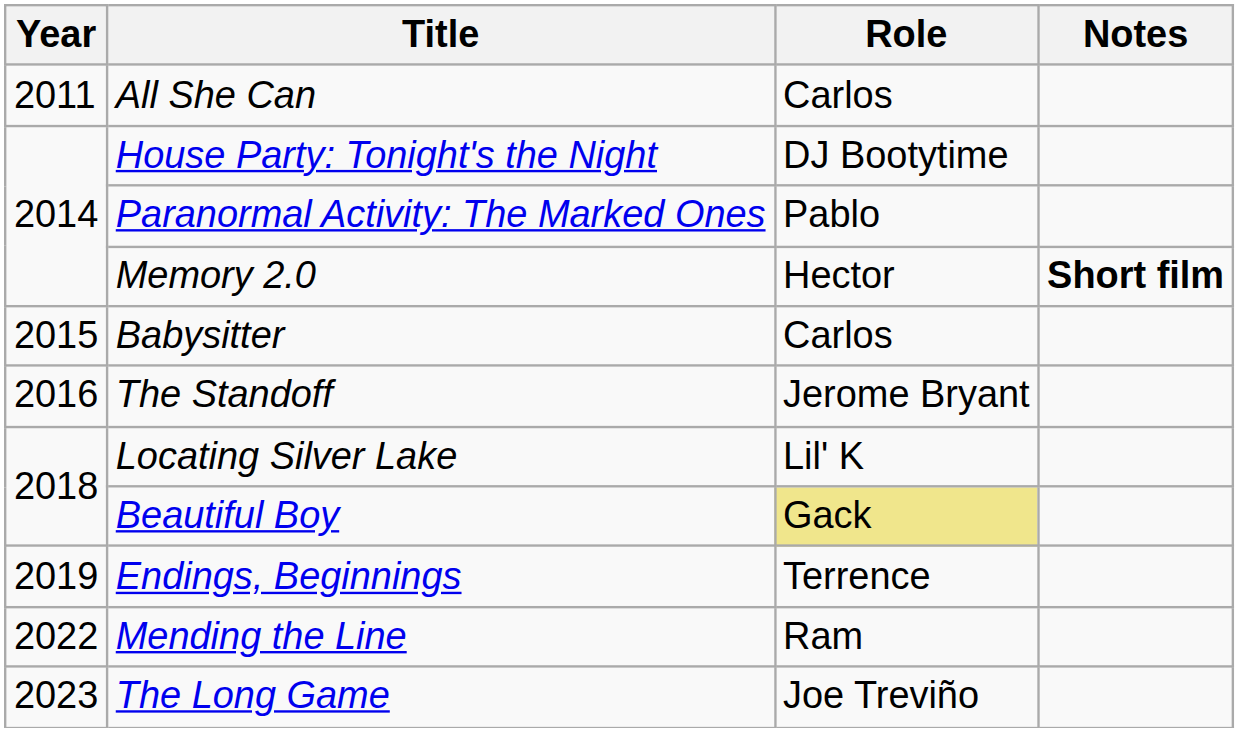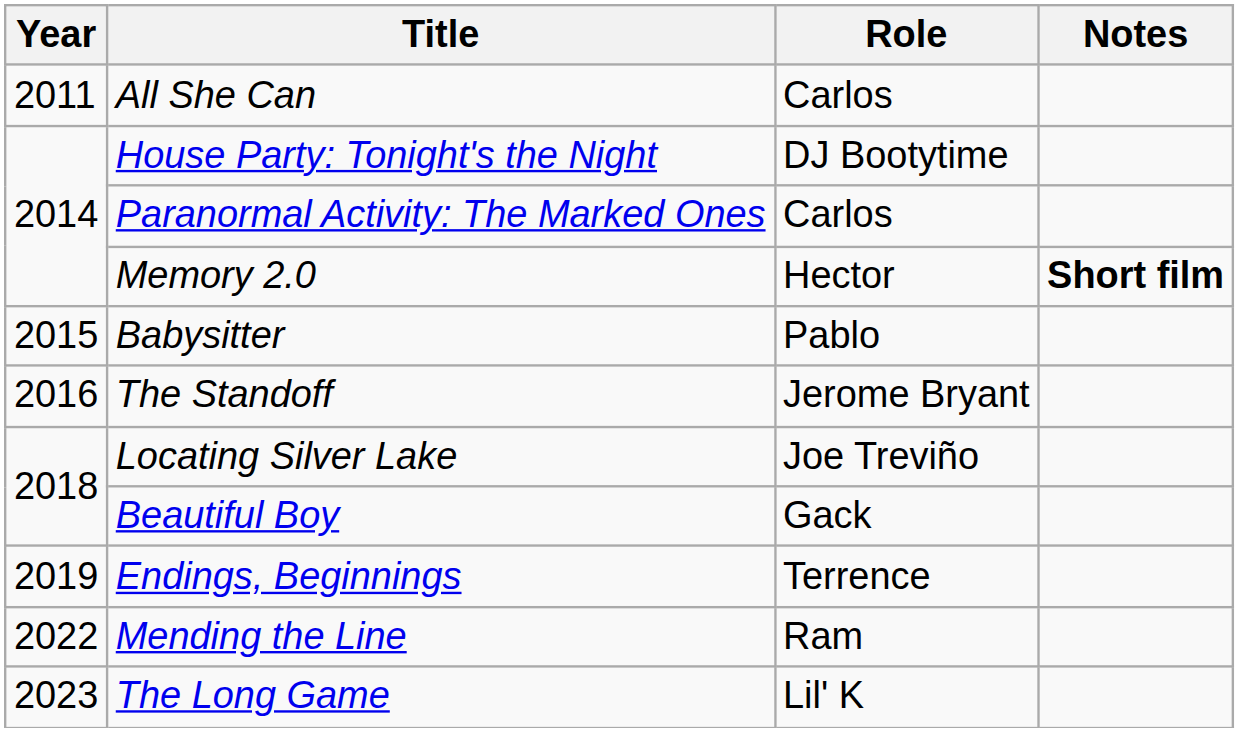 <table class="wikitable sortable">
 <tr>
 <th>Year</th>
 <th>Title</th>
 <th>Role</th>
 <th class="unsortable">Notes</th>
 </tr>
 <tr>
 <td>2011</td>
 <td><em>All She Can</em></td>
 <td>Carlos</td>
 <td></td>
 </tr>
 <tr>
 <td rowspan="3">2014</td>
 <td><em><a href='#'>House Party: Tonight's the Night</a></em></td>
 <td>DJ Bootytime</td>
 <td></td>
 </tr>
 <tr>
 <td><em><a href='#'>Paranormal Activity: The Marked Ones</a></em></td>
-<td>Pablo</td>
+<td>Carlos</td>
 <td></td>
 </tr>
 <tr>
 <td><em>Memory 2.0</em></td>
 <td>Hector</td>
 <td><strong>Short film</strong></td>
 </tr>
 <tr>
 <td>2015</td>
 <td><em>Babysitter</em></td>
-<td>Carlos</td>
+<td>Pablo</td>
 <td></td>
 </tr>
 <tr>
 <td>2016</td>
 <td><em>The Standoff</em></td>
 <td>Jerome Bryant</td>
 <td></td>
 </tr>
 <tr>
 <td rowspan="2">2018</td>
 <td><em>Locating Silver Lake</em></td>
-<td>Lil' K</td>
+<td>Joe Treviño</td>
 <td></td>
 </tr>
 <tr>
 <td><em><a href='#'>Beautiful Boy</a></em></td>
-<td style="background: khaki;">Gack</td>
+<td>Gack</td>
 <td></td>
 </tr>
 <tr>
 <td>2019</td>
 <td><em><a href='#'>Endings, Beginnings</a></em></td>
 <td>Terrence</td>
 <td></td>
 </tr>
 <tr>
 <td>2022</td>
 <td><em><a href='#'>Mending the Line</a></em></td>
 <td>Ram</td>
 <td></td>
 </tr>
 <tr>
 <td>2023</td>
 <td><em><a href='#'>The Long Game</a></em></td>
-<td>Joe Treviño</td>
+<td>Lil' K</td>
 <td></td>
 </tr>
 </table>
